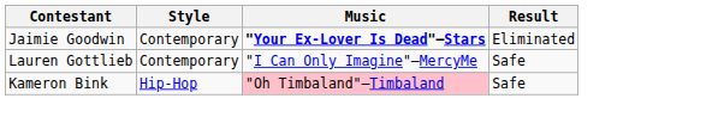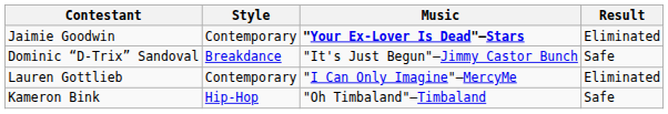 <table class="wikitable">
 <tr>
 <th>Contestant</th>
 <th>Style</th>
 <th>Music</th>
 <th>Result</th>
 </tr>
 <tr>
 <td>Jaimie Goodwin</td>
 <td>Contemporary</td>
 <td><strong>"<a href='#'>Your Ex-Lover Is Dead</a>"—<a href='#'>Stars</a></strong></td>
 <td>Eliminated</td>
 </tr>
 <tr>
+<td>Dominic “D-Trix” Sandoval</td>
+<td><a href='#'>Breakdance</a></td>
+<td>"It's Just Begun"—<a href='#'>Jimmy Castor Bunch</a></td>
+<td>Safe</td>
+</tr>
+<tr>
 <td>Lauren Gottlieb</td>
 <td>Contemporary</td>
 <td>"<a href='#'>I Can Only Imagine</a>"—<a href='#'>MercyMe</a></td>
-<td>Safe</td>
+<td>Eliminated</td>
 </tr>
 <tr>
 <td>Kameron Bink</td>
 <td><a href='#'>Hip-Hop</a></td>
-<td style="background: pink;">"Oh Timbaland"—<a href='#'>Timbaland</a></td>
+<td>"Oh Timbaland"—<a href='#'>Timbaland</a></td>
 <td>Safe</td>
 </tr>
 </table>
